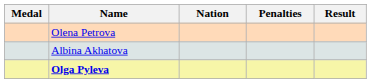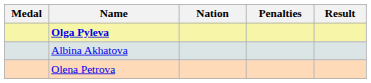 <table class=wikitable style="border:1px solid #AAAAAA;font-size:90%">
 <tr bgcolor="#E4E4E4">
 <th style="border-bottom:1px solid #AAAAAA" width=50>Medal</th>
 <th style="border-bottom:1px solid #AAAAAA" width=160>Name</th>
 <th style="border-bottom:1px solid #AAAAAA" width=80>Nation</th>
 <th style="border-bottom:1px solid #AAAAAA" width=80>Penalties</th>
 <th style="border-bottom:1px solid #AAAAAA" width=60>Result</th>
 </tr>
-<tr bgcolor="#FFDAB9">
+<tr bgcolor="#F7F6A8">
 <td align="center"></td>
-<td><a href='#'>Olena Petrova</a></td>
+<td><strong><a href='#'>Olga Pyleva</a></strong></td>
 <td align="center"></td>
 <td align="center"></td>
 <td align="right"></td>
 </tr>
 <tr bgcolor="#DCE5E5">
 <td align="center"></td>
 <td><a href='#'>Albina Akhatova</a></td>
 <td align="center"></td>
 <td align="center"></td>
 <td align="right"></td>
 </tr>
-<tr bgcolor="#F7F6A8">
+<tr bgcolor="#FFDAB9">
 <td align="center"></td>
-<td><strong><a href='#'>Olga Pyleva</a></strong></td>
+<td><a href='#'>Olena Petrova</a></td>
 <td align="center"></td>
 <td align="center"></td>
 <td align="right"></td>
 </tr>
 </table>
